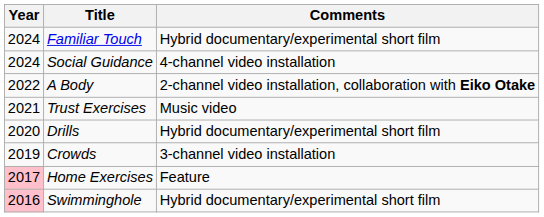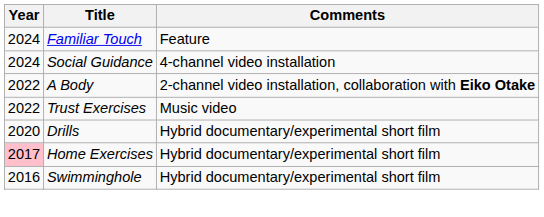 <table class="wikitable sortable" style="margin-bottom: 10px;">
 <tr>
 <th>Year</th>
 <th>Title</th>
 <th>Comments</th>
 </tr>
 <tr>
 <td>2024</td>
 <td><em><a href='#'>Familiar Touch</a></em></td>
-<td>Hybrid documentary/experimental short film</td>
+<td>Feature</td>
 </tr>
 <tr>
 <td>2024</td>
 <td><em>Social Guidance</em></td>
 <td>4-channel video installation</td>
 </tr>
 <tr>
 <td>2022</td>
 <td><em>A Body</em></td>
 <td>2-channel video installation, collaboration with <strong>Eiko Otake</strong></td>
 </tr>
 <tr>
-<td>2021</td>
+<td>2022</td>
 <td><em>Trust Exercises</em></td>
 <td>Music video</td>
 </tr>
 <tr>
 <td>2020</td>
 <td><em>Drills</em></td>
 <td>Hybrid documentary/experimental short film</td>
 </tr>
 <tr>
-<td>2019</td>
-<td><em>Crowds</em></td>
-<td>3-channel video installation</td>
+<td style="background: pink;">2017</td>
+<td><em>Home Exercises</em></td>
+<td>Hybrid documentary/experimental short film</td>
 </tr>
 <tr>
-<td style="background: pink;">2017</td>
-<td><em>Home Exercises</em></td>
-<td>Feature</td>
-</tr>
-<tr>
-<td style="background: pink;">2016</td>
+<td>2016</td>
 <td><em>Swimminghole</em></td>
 <td>Hybrid documentary/experimental short film</td>
 </tr>
 </table>
